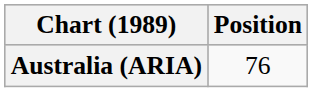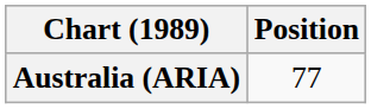 <table class="wikitable plainrowheaders" style="text-align:center">
 <tr>
 <th>Chart (1989)</th>
 <th>Position</th>
 </tr>
 <tr>
 <th scope="row">Australia (ARIA)</th>
-<td>76</td>
+<td>77</td>
 </tr>
 </table>
